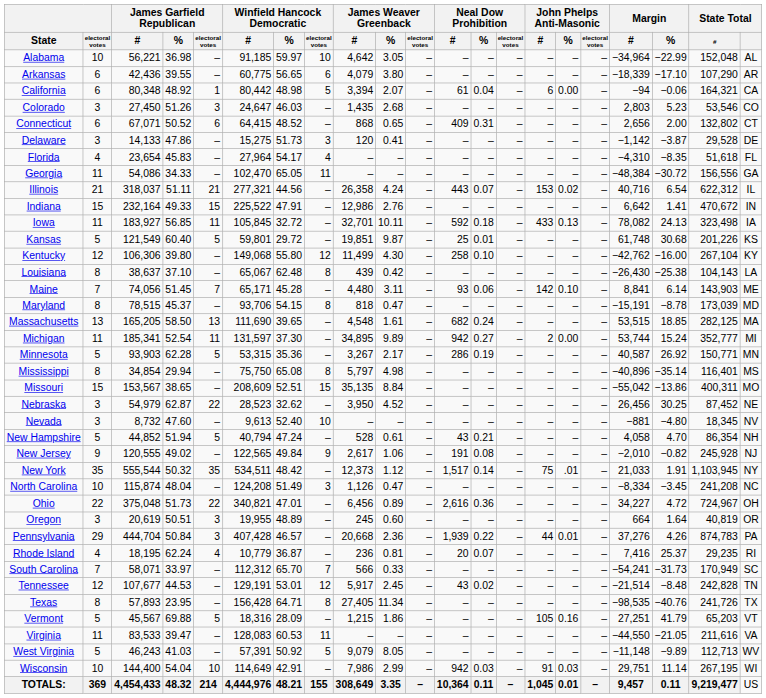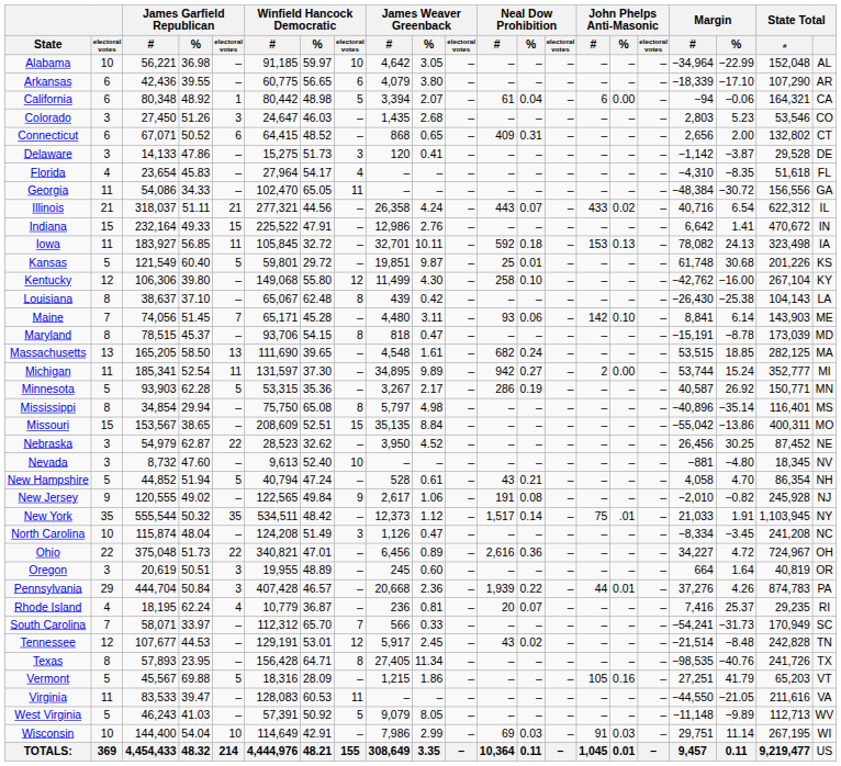 <table class="wikitable sortable" style="text-align:right">
 <tr>
 <th colspan=2></th>
 <th align=center colspan=3>James Garfield<br>Republican</th>
 <th align=center colspan=3>Winfield Hancock<br>Democratic</th>
 <th align=center colspan=3>James Weaver<br>Greenback</th>
 <th align=center colspan=3>Neal Dow<br>Prohibition</th>
 <th align=center colspan=3>John Phelps<br>Anti-Masonic</th>
 <th align=center colspan=2>Margin</th>
 <th align=center colspan=2>State Total</th>
 </tr>
 <tr>
 <th align=center>State</th>
 <th style="text-align:center; font-size: 60%" data-sort-type="number">electoral<br>votes</th>
 <th align=center data-sort-type="number">#</th>
 <th align=center data-sort-type="number">%</th>
 <th style="text-align:center; font-size: 60%" data-sort-type="number">electoral<br>votes</th>
 <th align=center data-sort-type="number">#</th>
 <th align=center data-sort-type="number">%</th>
 <th style="text-align:center; font-size: 60%" data-sort-type="number">electoral<br>votes</th>
 <th align=center data-sort-type="number">#</th>
 <th align=center data-sort-type="number">%</th>
 <th style="text-align:center; font-size: 60%" data-sort-type="number">electoral<br>votes</th>
 <th align=center data-sort-type="number">#</th>
 <th align=center data-sort-type="number">%</th>
 <th style="text-align:center; font-size: 60%" data-sort-type="number">electoral<br>votes</th>
 <th align=center data-sort-type="number">#</th>
 <th align=center data-sort-type="number">%</th>
 <th style="text-align:center; font-size: 60%" data-sort-type="number">electoral<br>votes</th>
 <th align=center data-sort-type="number">#</th>
 <th align=center data-sort-type="number">%</th>
 <th style="text-align:center; font-size: 60%" data-sort-type="number">#</th>
 <th></th>
 </tr>
 <tr>
 <td style="text-align:center;"><a href='#'>Alabama</a></td>
 <td style="text-align:center;">10</td>
 <td>56,221</td>
 <td>36.98</td>
 <td>–</td>
 <td>91,185</td>
 <td>59.97</td>
 <td>10</td>
 <td>4,642</td>
 <td>3.05</td>
 <td>–</td>
 <td>–</td>
 <td>–</td>
 <td>–</td>
 <td>–</td>
 <td>–</td>
 <td>–</td>
 <td>−34,964</td>
 <td>−22.99</td>
 <td>152,048</td>
 <td style="text-align:center;">AL</td>
 </tr>
 <tr>
 <td style="text-align:center;"><a href='#'>Arkansas</a></td>
 <td style="text-align:center;">6</td>
 <td>42,436</td>
 <td>39.55</td>
 <td>–</td>
 <td>60,775</td>
 <td>56.65</td>
 <td>6</td>
 <td>4,079</td>
 <td>3.80</td>
 <td>–</td>
 <td>–</td>
 <td>–</td>
 <td>–</td>
 <td>–</td>
 <td>–</td>
 <td>–</td>
 <td>−18,339</td>
 <td>−17.10</td>
 <td>107,290</td>
 <td style="text-align:center;">AR</td>
 </tr>
 <tr>
 <td style="text-align:center;"><a href='#'>California</a></td>
 <td style="text-align:center;">6</td>
 <td>80,348</td>
 <td>48.92</td>
 <td>1</td>
 <td>80,442</td>
 <td>48.98</td>
 <td>5</td>
 <td>3,394</td>
 <td>2.07</td>
 <td>–</td>
 <td>61</td>
 <td>0.04</td>
 <td>–</td>
 <td>6</td>
 <td>0.00</td>
 <td>–</td>
 <td>−94</td>
 <td>−0.06</td>
 <td>164,321</td>
 <td style="text-align:center;">CA</td>
 </tr>
 <tr>
 <td style="text-align:center;"><a href='#'>Colorado</a></td>
 <td style="text-align:center;">3</td>
 <td>27,450</td>
 <td>51.26</td>
 <td>3</td>
 <td>24,647</td>
 <td>46.03</td>
 <td>–</td>
 <td>1,435</td>
 <td>2.68</td>
 <td>–</td>
 <td>–</td>
 <td>–</td>
 <td>–</td>
 <td>–</td>
 <td>–</td>
 <td>–</td>
 <td>2,803</td>
 <td>5.23</td>
 <td>53,546</td>
 <td style="text-align:center;">CO</td>
 </tr>
 <tr>
 <td style="text-align:center;"><a href='#'>Connecticut</a></td>
 <td style="text-align:center;">6</td>
 <td>67,071</td>
 <td>50.52</td>
 <td>6</td>
 <td>64,415</td>
 <td>48.52</td>
 <td>–</td>
 <td>868</td>
 <td>0.65</td>
 <td>–</td>
 <td>409</td>
 <td>0.31</td>
 <td>–</td>
 <td>–</td>
 <td>–</td>
 <td>–</td>
 <td>2,656</td>
 <td>2.00</td>
 <td>132,802</td>
 <td style="text-align:center;">CT</td>
 </tr>
 <tr>
 <td style="text-align:center;"><a href='#'>Delaware</a></td>
 <td style="text-align:center;">3</td>
 <td>14,133</td>
 <td>47.86</td>
 <td>–</td>
 <td>15,275</td>
 <td>51.73</td>
 <td>3</td>
 <td>120</td>
 <td>0.41</td>
 <td>–</td>
 <td>–</td>
 <td>–</td>
 <td>–</td>
 <td>–</td>
 <td>–</td>
 <td>–</td>
 <td>−1,142</td>
 <td>−3.87</td>
 <td>29,528</td>
 <td style="text-align:center;">DE</td>
 </tr>
 <tr>
 <td style="text-align:center;"><a href='#'>Florida</a></td>
 <td style="text-align:center;">4</td>
 <td>23,654</td>
 <td>45.83</td>
 <td>–</td>
 <td>27,964</td>
 <td>54.17</td>
 <td>4</td>
 <td>–</td>
 <td>–</td>
 <td>–</td>
 <td>–</td>
 <td>–</td>
 <td>–</td>
 <td>–</td>
 <td>–</td>
 <td>–</td>
 <td>−4,310</td>
 <td>−8.35</td>
 <td>51,618</td>
 <td style="text-align:center;">FL</td>
 </tr>
 <tr>
 <td style="text-align:center;"><a href='#'>Georgia</a></td>
 <td style="text-align:center;">11</td>
 <td>54,086</td>
 <td>34.33</td>
 <td>–</td>
 <td>102,470</td>
 <td>65.05</td>
 <td>11</td>
 <td>–</td>
 <td>–</td>
 <td>–</td>
 <td>–</td>
 <td>–</td>
 <td>–</td>
 <td>–</td>
 <td>–</td>
 <td>–</td>
 <td>−48,384</td>
 <td>−30.72</td>
 <td>156,556</td>
 <td style="text-align:center;">GA</td>
 </tr>
 <tr>
 <td style="text-align:center;"><a href='#'>Illinois</a></td>
 <td style="text-align:center;">21</td>
 <td>318,037</td>
 <td>51.11</td>
 <td>21</td>
 <td>277,321</td>
 <td>44.56</td>
 <td>–</td>
 <td>26,358</td>
 <td>4.24</td>
 <td>–</td>
 <td>443</td>
 <td>0.07</td>
 <td>–</td>
-<td>153</td>
+<td>433</td>
 <td>0.02</td>
 <td>–</td>
 <td>40,716</td>
 <td>6.54</td>
 <td>622,312</td>
 <td style="text-align:center;">IL</td>
 </tr>
 <tr>
 <td style="text-align:center;"><a href='#'>Indiana</a></td>
 <td style="text-align:center;">15</td>
 <td>232,164</td>
 <td>49.33</td>
 <td>15</td>
 <td>225,522</td>
 <td>47.91</td>
 <td>–</td>
 <td>12,986</td>
 <td>2.76</td>
 <td>–</td>
 <td>–</td>
 <td>–</td>
 <td>–</td>
 <td>–</td>
 <td>–</td>
 <td>–</td>
 <td>6,642</td>
 <td>1.41</td>
 <td>470,672</td>
 <td style="text-align:center;">IN</td>
 </tr>
 <tr>
 <td style="text-align:center;"><a href='#'>Iowa</a></td>
 <td style="text-align:center;">11</td>
 <td>183,927</td>
 <td>56.85</td>
 <td>11</td>
 <td>105,845</td>
 <td>32.72</td>
 <td>–</td>
 <td>32,701</td>
 <td>10.11</td>
 <td>–</td>
 <td>592</td>
 <td>0.18</td>
 <td>–</td>
-<td>433</td>
+<td>153</td>
 <td>0.13</td>
 <td>–</td>
 <td>78,082</td>
 <td>24.13</td>
 <td>323,498</td>
 <td style="text-align:center;">IA</td>
 </tr>
 <tr>
 <td style="text-align:center;"><a href='#'>Kansas</a></td>
 <td style="text-align:center;">5</td>
 <td>121,549</td>
 <td>60.40</td>
 <td>5</td>
 <td>59,801</td>
 <td>29.72</td>
 <td>–</td>
 <td>19,851</td>
 <td>9.87</td>
 <td>–</td>
 <td>25</td>
 <td>0.01</td>
 <td>–</td>
 <td>–</td>
 <td>–</td>
 <td>–</td>
 <td>61,748</td>
 <td>30.68</td>
 <td>201,226</td>
 <td style="text-align:center;">KS</td>
 </tr>
 <tr>
 <td style="text-align:center;"><a href='#'>Kentucky</a></td>
 <td style="text-align:center;">12</td>
 <td>106,306</td>
 <td>39.80</td>
 <td>–</td>
 <td>149,068</td>
 <td>55.80</td>
 <td>12</td>
 <td>11,499</td>
 <td>4.30</td>
 <td>–</td>
 <td>258</td>
 <td>0.10</td>
 <td>–</td>
 <td>–</td>
 <td>–</td>
 <td>–</td>
 <td>−42,762</td>
 <td>−16.00</td>
 <td>267,104</td>
 <td style="text-align:center;">KY</td>
 </tr>
 <tr>
 <td style="text-align:center;"><a href='#'>Louisiana</a></td>
 <td style="text-align:center;">8</td>
 <td>38,637</td>
 <td>37.10</td>
 <td>–</td>
 <td>65,067</td>
 <td>62.48</td>
 <td>8</td>
 <td>439</td>
 <td>0.42</td>
 <td>–</td>
 <td>–</td>
 <td>–</td>
 <td>–</td>
 <td>–</td>
 <td>–</td>
 <td>–</td>
 <td>−26,430</td>
 <td>−25.38</td>
 <td>104,143</td>
 <td style="text-align:center;">LA</td>
 </tr>
 <tr>
 <td style="text-align:center;"><a href='#'>Maine</a></td>
 <td style="text-align:center;">7</td>
 <td>74,056</td>
 <td>51.45</td>
 <td>7</td>
 <td>65,171</td>
 <td>45.28</td>
 <td>–</td>
 <td>4,480</td>
 <td>3.11</td>
 <td>–</td>
 <td>93</td>
 <td>0.06</td>
 <td>–</td>
 <td>142</td>
 <td>0.10</td>
 <td>–</td>
 <td>8,841</td>
 <td>6.14</td>
 <td>143,903</td>
 <td style="text-align:center;">ME</td>
 </tr>
 <tr>
 <td style="text-align:center;"><a href='#'>Maryland</a></td>
 <td style="text-align:center;">8</td>
 <td>78,515</td>
 <td>45.37</td>
 <td>–</td>
 <td>93,706</td>
 <td>54.15</td>
 <td>8</td>
 <td>818</td>
 <td>0.47</td>
 <td>–</td>
 <td>–</td>
 <td>–</td>
 <td>–</td>
 <td>–</td>
 <td>–</td>
 <td>–</td>
 <td>−15,191</td>
 <td>−8.78</td>
 <td>173,039</td>
 <td style="text-align:center;">MD</td>
 </tr>
 <tr>
 <td style="text-align:center;"><a href='#'>Massachusetts</a></td>
 <td style="text-align:center;">13</td>
 <td>165,205</td>
 <td>58.50</td>
 <td>13</td>
 <td>111,690</td>
 <td>39.65</td>
 <td>–</td>
 <td>4,548</td>
 <td>1.61</td>
 <td>–</td>
 <td>682</td>
 <td>0.24</td>
 <td>–</td>
 <td>–</td>
 <td>–</td>
 <td>–</td>
 <td>53,515</td>
 <td>18.85</td>
 <td>282,125</td>
 <td style="text-align:center;">MA</td>
 </tr>
 <tr>
 <td style="text-align:center;"><a href='#'>Michigan</a></td>
 <td style="text-align:center;">11</td>
 <td>185,341</td>
 <td>52.54</td>
 <td>11</td>
 <td>131,597</td>
 <td>37.30</td>
 <td>–</td>
 <td>34,895</td>
 <td>9.89</td>
 <td>–</td>
 <td>942</td>
 <td>0.27</td>
 <td>–</td>
 <td>2</td>
 <td>0.00</td>
 <td>–</td>
 <td>53,744</td>
 <td>15.24</td>
 <td>352,777</td>
 <td style="text-align:center;">MI</td>
 </tr>
 <tr>
 <td style="text-align:center;"><a href='#'>Minnesota</a></td>
 <td style="text-align:center;">5</td>
 <td>93,903</td>
 <td>62.28</td>
 <td>5</td>
 <td>53,315</td>
 <td>35.36</td>
 <td>–</td>
 <td>3,267</td>
 <td>2.17</td>
 <td>–</td>
 <td>286</td>
 <td>0.19</td>
 <td>–</td>
 <td>–</td>
 <td>–</td>
 <td>–</td>
 <td>40,587</td>
 <td>26.92</td>
 <td>150,771</td>
 <td style="text-align:center;">MN</td>
 </tr>
 <tr>
 <td style="text-align:center;"><a href='#'>Mississippi</a></td>
 <td style="text-align:center;">8</td>
 <td>34,854</td>
 <td>29.94</td>
 <td>–</td>
 <td>75,750</td>
 <td>65.08</td>
 <td>8</td>
 <td>5,797</td>
 <td>4.98</td>
 <td>–</td>
 <td>–</td>
 <td>–</td>
 <td>–</td>
 <td>–</td>
 <td>–</td>
 <td>–</td>
 <td>−40,896</td>
 <td>−35.14</td>
 <td>116,401</td>
 <td style="text-align:center;">MS</td>
 </tr>
 <tr>
 <td style="text-align:center;"><a href='#'>Missouri</a></td>
 <td style="text-align:center;">15</td>
 <td>153,567</td>
 <td>38.65</td>
 <td>–</td>
 <td>208,609</td>
 <td>52.51</td>
 <td>15</td>
 <td>35,135</td>
 <td>8.84</td>
 <td>–</td>
 <td>–</td>
 <td>–</td>
 <td>–</td>
 <td>–</td>
 <td>–</td>
 <td>–</td>
 <td>−55,042</td>
 <td>−13.86</td>
 <td>400,311</td>
 <td style="text-align:center;">MO</td>
 </tr>
 <tr>
 <td style="text-align:center;"><a href='#'>Nebraska</a></td>
 <td style="text-align:center;">3</td>
 <td>54,979</td>
 <td>62.87</td>
 <td>22</td>
 <td>28,523</td>
 <td>32.62</td>
 <td>–</td>
 <td>3,950</td>
 <td>4.52</td>
 <td>–</td>
 <td>–</td>
 <td>–</td>
 <td>–</td>
 <td>–</td>
 <td>–</td>
 <td>–</td>
 <td>26,456</td>
 <td>30.25</td>
 <td>87,452</td>
 <td style="text-align:center;">NE</td>
 </tr>
 <tr>
 <td style="text-align:center;"><a href='#'>Nevada</a></td>
 <td style="text-align:center;">3</td>
 <td>8,732</td>
 <td>47.60</td>
 <td>–</td>
 <td>9,613</td>
 <td>52.40</td>
 <td>10</td>
 <td>–</td>
 <td>–</td>
 <td>–</td>
 <td>–</td>
 <td>–</td>
 <td>–</td>
 <td>–</td>
 <td>–</td>
 <td>–</td>
 <td>−881</td>
 <td>−4.80</td>
 <td>18,345</td>
 <td style="text-align:center;">NV</td>
 </tr>
 <tr>
 <td style="text-align:center;"><a href='#'>New Hampshire</a></td>
 <td style="text-align:center;">5</td>
 <td>44,852</td>
 <td>51.94</td>
 <td>5</td>
 <td>40,794</td>
 <td>47.24</td>
 <td>–</td>
 <td>528</td>
 <td>0.61</td>
 <td>–</td>
 <td>43</td>
 <td>0.21</td>
 <td>–</td>
 <td>–</td>
 <td>–</td>
 <td>–</td>
 <td>4,058</td>
 <td>4.70</td>
 <td>86,354</td>
 <td style="text-align:center;">NH</td>
 </tr>
 <tr>
 <td style="text-align:center;"><a href='#'>New Jersey</a></td>
 <td style="text-align:center;">9</td>
 <td>120,555</td>
 <td>49.02</td>
 <td>–</td>
 <td>122,565</td>
 <td>49.84</td>
 <td>9</td>
 <td>2,617</td>
 <td>1.06</td>
 <td>–</td>
 <td>191</td>
 <td>0.08</td>
 <td>–</td>
 <td>–</td>
 <td>–</td>
 <td>–</td>
 <td>−2,010</td>
 <td>−0.82</td>
 <td>245,928</td>
 <td style="text-align:center;">NJ</td>
 </tr>
 <tr>
 <td style="text-align:center;"><a href='#'>New York</a></td>
 <td style="text-align:center;">35</td>
 <td>555,544</td>
 <td>50.32</td>
 <td>35</td>
 <td>534,511</td>
 <td>48.42</td>
 <td>–</td>
 <td>12,373</td>
 <td>1.12</td>
 <td>–</td>
 <td>1,517</td>
 <td>0.14</td>
 <td>–</td>
 <td>75</td>
 <td>.01</td>
 <td>–</td>
 <td>21,033</td>
 <td>1.91</td>
 <td>1,103,945</td>
 <td style="text-align:center;">NY</td>
 </tr>
 <tr>
 <td style="text-align:center;"><a href='#'>North Carolina</a></td>
 <td style="text-align:center;">10</td>
 <td>115,874</td>
 <td>48.04</td>
 <td>–</td>
 <td>124,208</td>
 <td>51.49</td>
 <td>3</td>
 <td>1,126</td>
 <td>0.47</td>
 <td>–</td>
 <td>–</td>
 <td>–</td>
 <td>–</td>
 <td>–</td>
 <td>–</td>
 <td>–</td>
 <td>−8,334</td>
 <td>−3.45</td>
 <td>241,208</td>
 <td style="text-align:center;">NC</td>
 </tr>
 <tr>
 <td style="text-align:center;"><a href='#'>Ohio</a></td>
 <td style="text-align:center;">22</td>
 <td>375,048</td>
 <td>51.73</td>
 <td>22</td>
 <td>340,821</td>
 <td>47.01</td>
 <td>–</td>
 <td>6,456</td>
 <td>0.89</td>
 <td>–</td>
 <td>2,616</td>
 <td>0.36</td>
 <td>–</td>
 <td>–</td>
 <td>–</td>
 <td>–</td>
 <td>34,227</td>
 <td>4.72</td>
 <td>724,967</td>
 <td style="text-align:center;">OH</td>
 </tr>
 <tr>
 <td style="text-align:center;"><a href='#'>Oregon</a></td>
 <td style="text-align:center;">3</td>
 <td>20,619</td>
 <td>50.51</td>
 <td>3</td>
 <td>19,955</td>
 <td>48.89</td>
 <td>–</td>
 <td>245</td>
 <td>0.60</td>
 <td>–</td>
 <td>–</td>
 <td>–</td>
 <td>–</td>
 <td>–</td>
 <td>–</td>
 <td>–</td>
 <td>664</td>
 <td>1.64</td>
 <td>40,819</td>
 <td style="text-align:center;">OR</td>
 </tr>
 <tr>
 <td style="text-align:center;"><a href='#'>Pennsylvania</a></td>
 <td style="text-align:center;">29</td>
 <td>444,704</td>
 <td>50.84</td>
 <td>3</td>
 <td>407,428</td>
 <td>46.57</td>
 <td>–</td>
 <td>20,668</td>
 <td>2.36</td>
 <td>–</td>
 <td>1,939</td>
 <td>0.22</td>
 <td>–</td>
 <td>44</td>
 <td>0.01</td>
 <td>–</td>
 <td>37,276</td>
 <td>4.26</td>
 <td>874,783</td>
 <td style="text-align:center;">PA</td>
 </tr>
 <tr>
 <td style="text-align:center;"><a href='#'>Rhode Island</a></td>
 <td style="text-align:center;">4</td>
 <td>18,195</td>
 <td>62.24</td>
 <td>4</td>
 <td>10,779</td>
 <td>36.87</td>
 <td>–</td>
 <td>236</td>
 <td>0.81</td>
 <td>–</td>
 <td>20</td>
 <td>0.07</td>
 <td>–</td>
 <td>–</td>
 <td>–</td>
 <td>–</td>
 <td>7,416</td>
 <td>25.37</td>
 <td>29,235</td>
 <td style="text-align:center;">RI</td>
 </tr>
 <tr>
 <td style="text-align:center;"><a href='#'>South Carolina</a></td>
 <td style="text-align:center;">7</td>
 <td>58,071</td>
 <td>33.97</td>
 <td>–</td>
 <td>112,312</td>
 <td>65.70</td>
 <td>7</td>
 <td>566</td>
 <td>0.33</td>
 <td>–</td>
 <td>–</td>
 <td>–</td>
 <td>–</td>
 <td>–</td>
 <td>–</td>
 <td>–</td>
 <td>−54,241</td>
 <td>−31.73</td>
 <td>170,949</td>
 <td style="text-align:center;">SC</td>
 </tr>
 <tr>
 <td style="text-align:center;"><a href='#'>Tennessee</a></td>
 <td style="text-align:center;">12</td>
 <td>107,677</td>
 <td>44.53</td>
 <td>–</td>
 <td>129,191</td>
 <td>53.01</td>
 <td>12</td>
 <td>5,917</td>
 <td>2.45</td>
 <td>–</td>
 <td>43</td>
 <td>0.02</td>
 <td>–</td>
 <td>–</td>
 <td>–</td>
 <td>–</td>
 <td>−21,514</td>
 <td>−8.48</td>
 <td>242,828</td>
 <td style="text-align:center;">TN</td>
 </tr>
 <tr>
 <td style="text-align:center;"><a href='#'>Texas</a></td>
 <td style="text-align:center;">8</td>
 <td>57,893</td>
 <td>23.95</td>
 <td>–</td>
 <td>156,428</td>
 <td>64.71</td>
 <td>8</td>
 <td>27,405</td>
 <td>11.34</td>
 <td>–</td>
 <td>–</td>
 <td>–</td>
 <td>–</td>
 <td>–</td>
 <td>–</td>
 <td>–</td>
 <td>−98,535</td>
 <td>−40.76</td>
 <td>241,726</td>
 <td style="text-align:center;">TX</td>
 </tr>
 <tr>
 <td style="text-align:center;"><a href='#'>Vermont</a></td>
 <td style="text-align:center;">5</td>
 <td>45,567</td>
 <td>69.88</td>
 <td>5</td>
 <td>18,316</td>
 <td>28.09</td>
 <td>–</td>
 <td>1,215</td>
 <td>1.86</td>
 <td>–</td>
 <td>–</td>
 <td>–</td>
 <td>–</td>
 <td>105</td>
 <td>0.16</td>
 <td>–</td>
 <td>27,251</td>
 <td>41.79</td>
 <td>65,203</td>
 <td style="text-align:center;">VT</td>
 </tr>
 <tr>
 <td style="text-align:center;"><a href='#'>Virginia</a></td>
 <td style="text-align:center;">11</td>
 <td>83,533</td>
 <td>39.47</td>
 <td>–</td>
 <td>128,083</td>
 <td>60.53</td>
 <td>11</td>
 <td>–</td>
 <td>–</td>
 <td>–</td>
 <td>–</td>
 <td>–</td>
 <td>–</td>
 <td>–</td>
 <td>–</td>
 <td>–</td>
 <td>−44,550</td>
 <td>−21.05</td>
 <td>211,616</td>
 <td style="text-align:center;">VA</td>
 </tr>
 <tr>
 <td style="text-align:center;"><a href='#'>West Virginia</a></td>
 <td style="text-align:center;">5</td>
 <td>46,243</td>
 <td>41.03</td>
 <td>–</td>
 <td>57,391</td>
 <td>50.92</td>
 <td>5</td>
 <td>9,079</td>
 <td>8.05</td>
 <td>–</td>
 <td>–</td>
 <td>–</td>
 <td>–</td>
 <td>–</td>
 <td>–</td>
 <td>–</td>
 <td>−11,148</td>
 <td>−9.89</td>
 <td>112,713</td>
 <td style="text-align:center;">WV</td>
 </tr>
 <tr>
 <td style="text-align:center;"><a href='#'>Wisconsin</a></td>
 <td style="text-align:center;">10</td>
 <td>144,400</td>
 <td>54.04</td>
 <td>10</td>
 <td>114,649</td>
 <td>42.91</td>
 <td>–</td>
 <td>7,986</td>
 <td>2.99</td>
 <td>–</td>
-<td>942</td>
+<td>69</td>
 <td>0.03</td>
 <td>–</td>
 <td>91</td>
 <td>0.03</td>
 <td>–</td>
 <td>29,751</td>
 <td>11.14</td>
 <td>267,195</td>
 <td style="text-align:center;">WI</td>
 </tr>
 <tr>
 <th>TOTALS:</th>
 <th>369</th>
 <th>4,454,433</th>
 <th>48.32</th>
 <th>214</th>
 <th>4,444,976</th>
 <th>48.21</th>
 <th>155</th>
 <th>308,649</th>
 <th>3.35</th>
 <th>–</th>
 <th>10,364</th>
 <th>0.11</th>
 <th>–</th>
 <th>1,045</th>
 <th>0.01</th>
 <th>–</th>
 <th>9,457</th>
 <th>0.11</th>
 <th>9,219,477</th>
 <td style="text-align:center;">US</td>
 </tr>
 </table>
